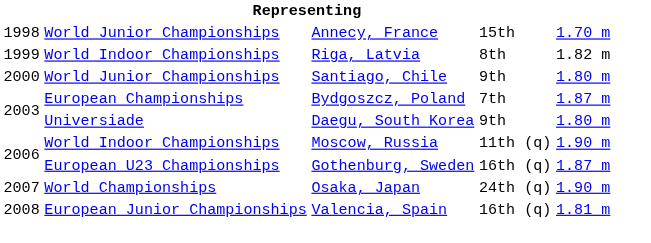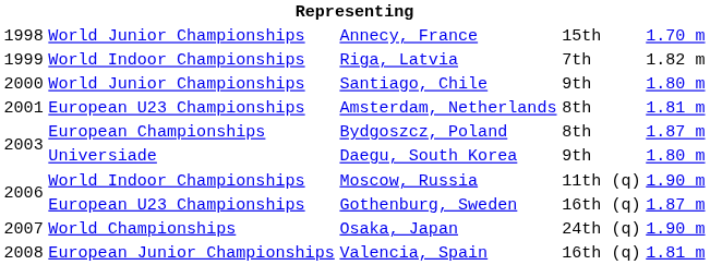 <table>
 <tr>
 <th colspan="5">Representing </th>
 </tr>
 <tr>
 <td>1998</td>
 <td><a href='#'>World Junior Championships</a></td>
 <td><a href='#'>Annecy, France</a></td>
 <td>15th</td>
 <td><a href='#'>1.70 m</a></td>
 </tr>
 <tr>
 <td>1999</td>
 <td><a href='#'>World Indoor Championships</a></td>
 <td><a href='#'>Riga, Latvia</a></td>
-<td>8th</td>
+<td>7th</td>
 <td>1.82 m</td>
 </tr>
 <tr>
 <td>2000</td>
 <td><a href='#'>World Junior Championships</a></td>
 <td><a href='#'>Santiago, Chile</a></td>
 <td>9th</td>
 <td><a href='#'>1.80 m</a></td>
 </tr>
 <tr>
+<td>2001</td>
+<td><a href='#'>European U23 Championships</a></td>
+<td><a href='#'>Amsterdam, Netherlands</a></td>
+<td>8th</td>
+<td><a href='#'>1.81 m</a></td>
+</tr>
+<tr>
 <td rowspan=2>2003</td>
 <td><a href='#'>European Championships</a></td>
 <td><a href='#'>Bydgoszcz, Poland</a></td>
-<td>7th</td>
+<td>8th</td>
 <td><a href='#'>1.87 m</a></td>
 </tr>
 <tr>
 <td><a href='#'>Universiade</a></td>
 <td><a href='#'>Daegu, South Korea</a></td>
 <td>9th</td>
 <td><a href='#'>1.80 m</a></td>
 </tr>
 <tr>
 <td rowspan=2>2006</td>
 <td><a href='#'>World Indoor Championships</a></td>
 <td><a href='#'>Moscow, Russia</a></td>
 <td>11th (q)</td>
 <td><a href='#'>1.90 m</a></td>
 </tr>
 <tr>
 <td><a href='#'>European U23 Championships</a></td>
 <td><a href='#'>Gothenburg, Sweden</a></td>
 <td>16th (q)</td>
 <td><a href='#'>1.87 m</a></td>
 </tr>
 <tr>
 <td>2007</td>
 <td><a href='#'>World Championships</a></td>
 <td><a href='#'>Osaka, Japan</a></td>
 <td>24th (q)</td>
 <td><a href='#'>1.90 m</a></td>
 </tr>
 <tr>
 <td>2008</td>
 <td><a href='#'>European Junior Championships</a></td>
 <td><a href='#'>Valencia, Spain</a></td>
 <td>16th (q)</td>
 <td><a href='#'>1.81 m</a></td>
 </tr>
 </table>
